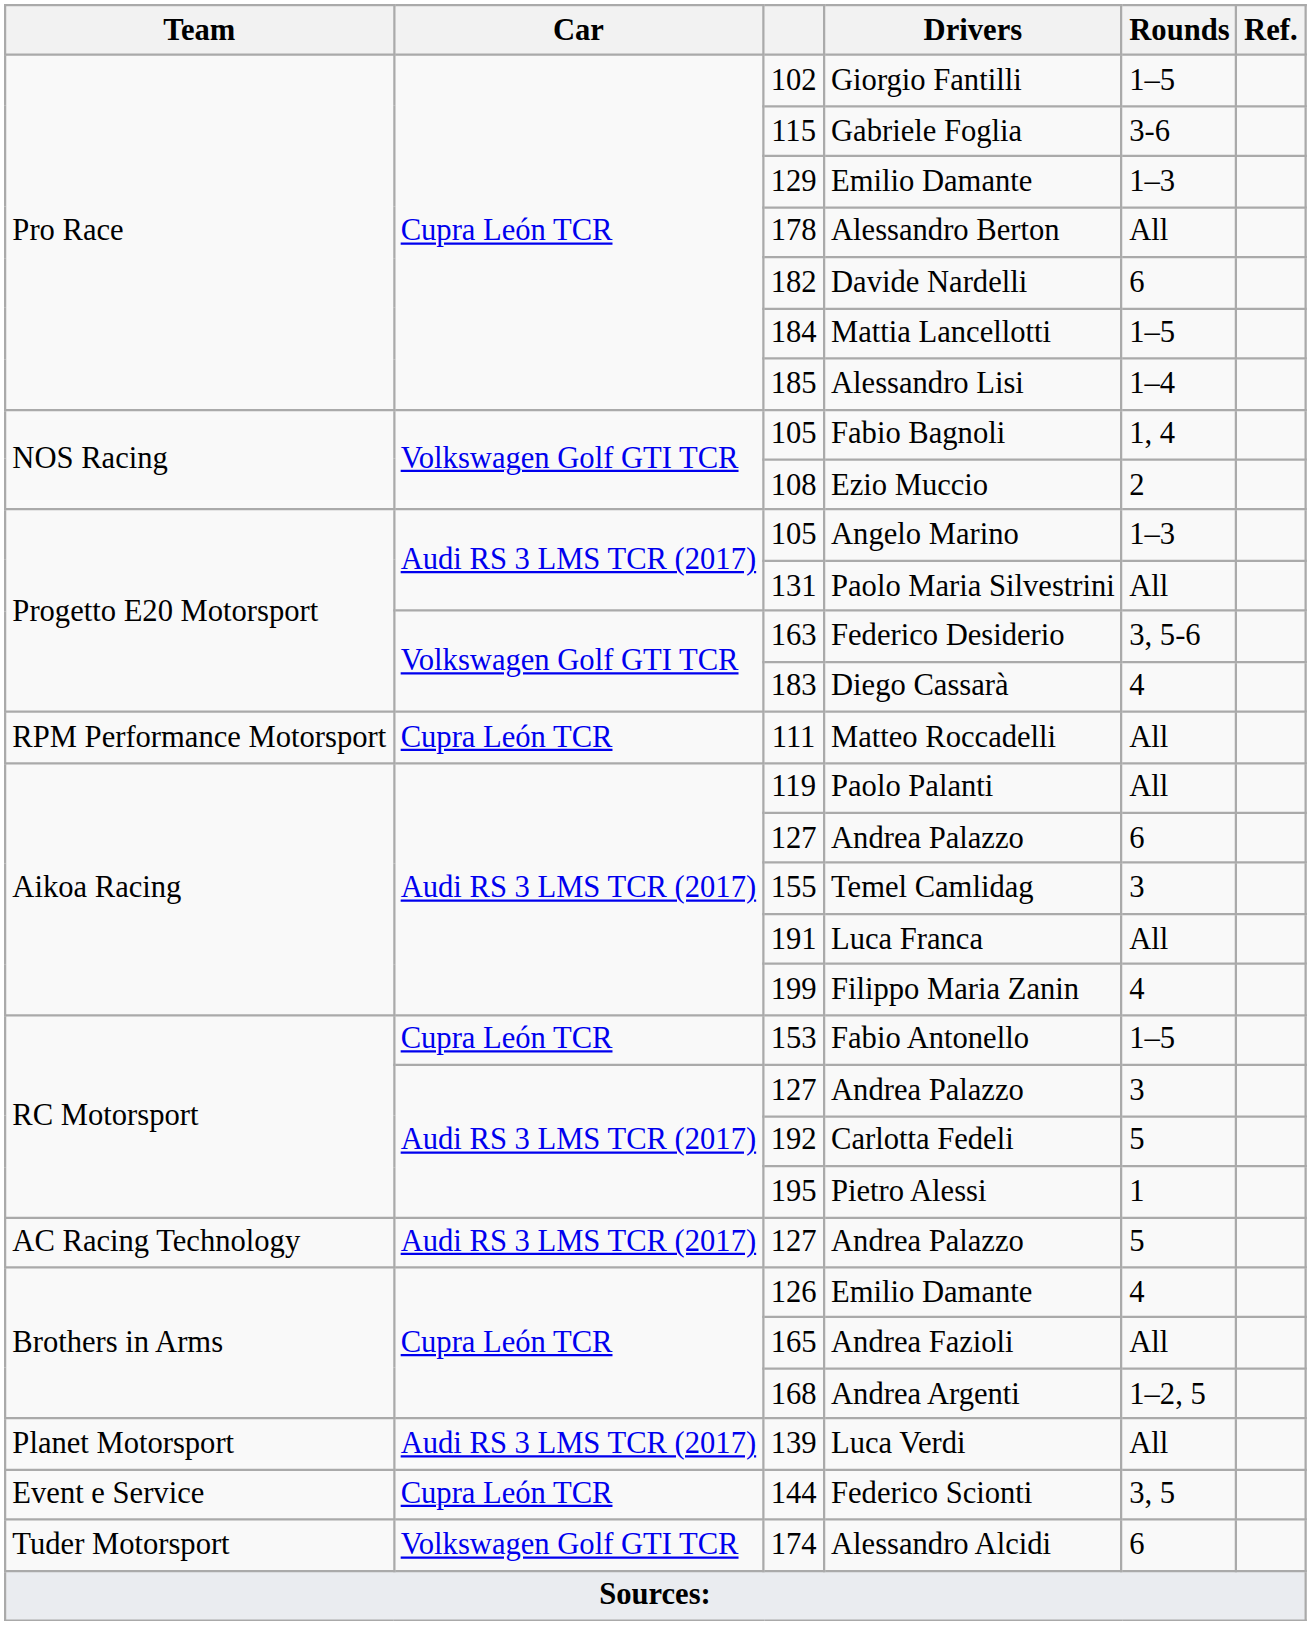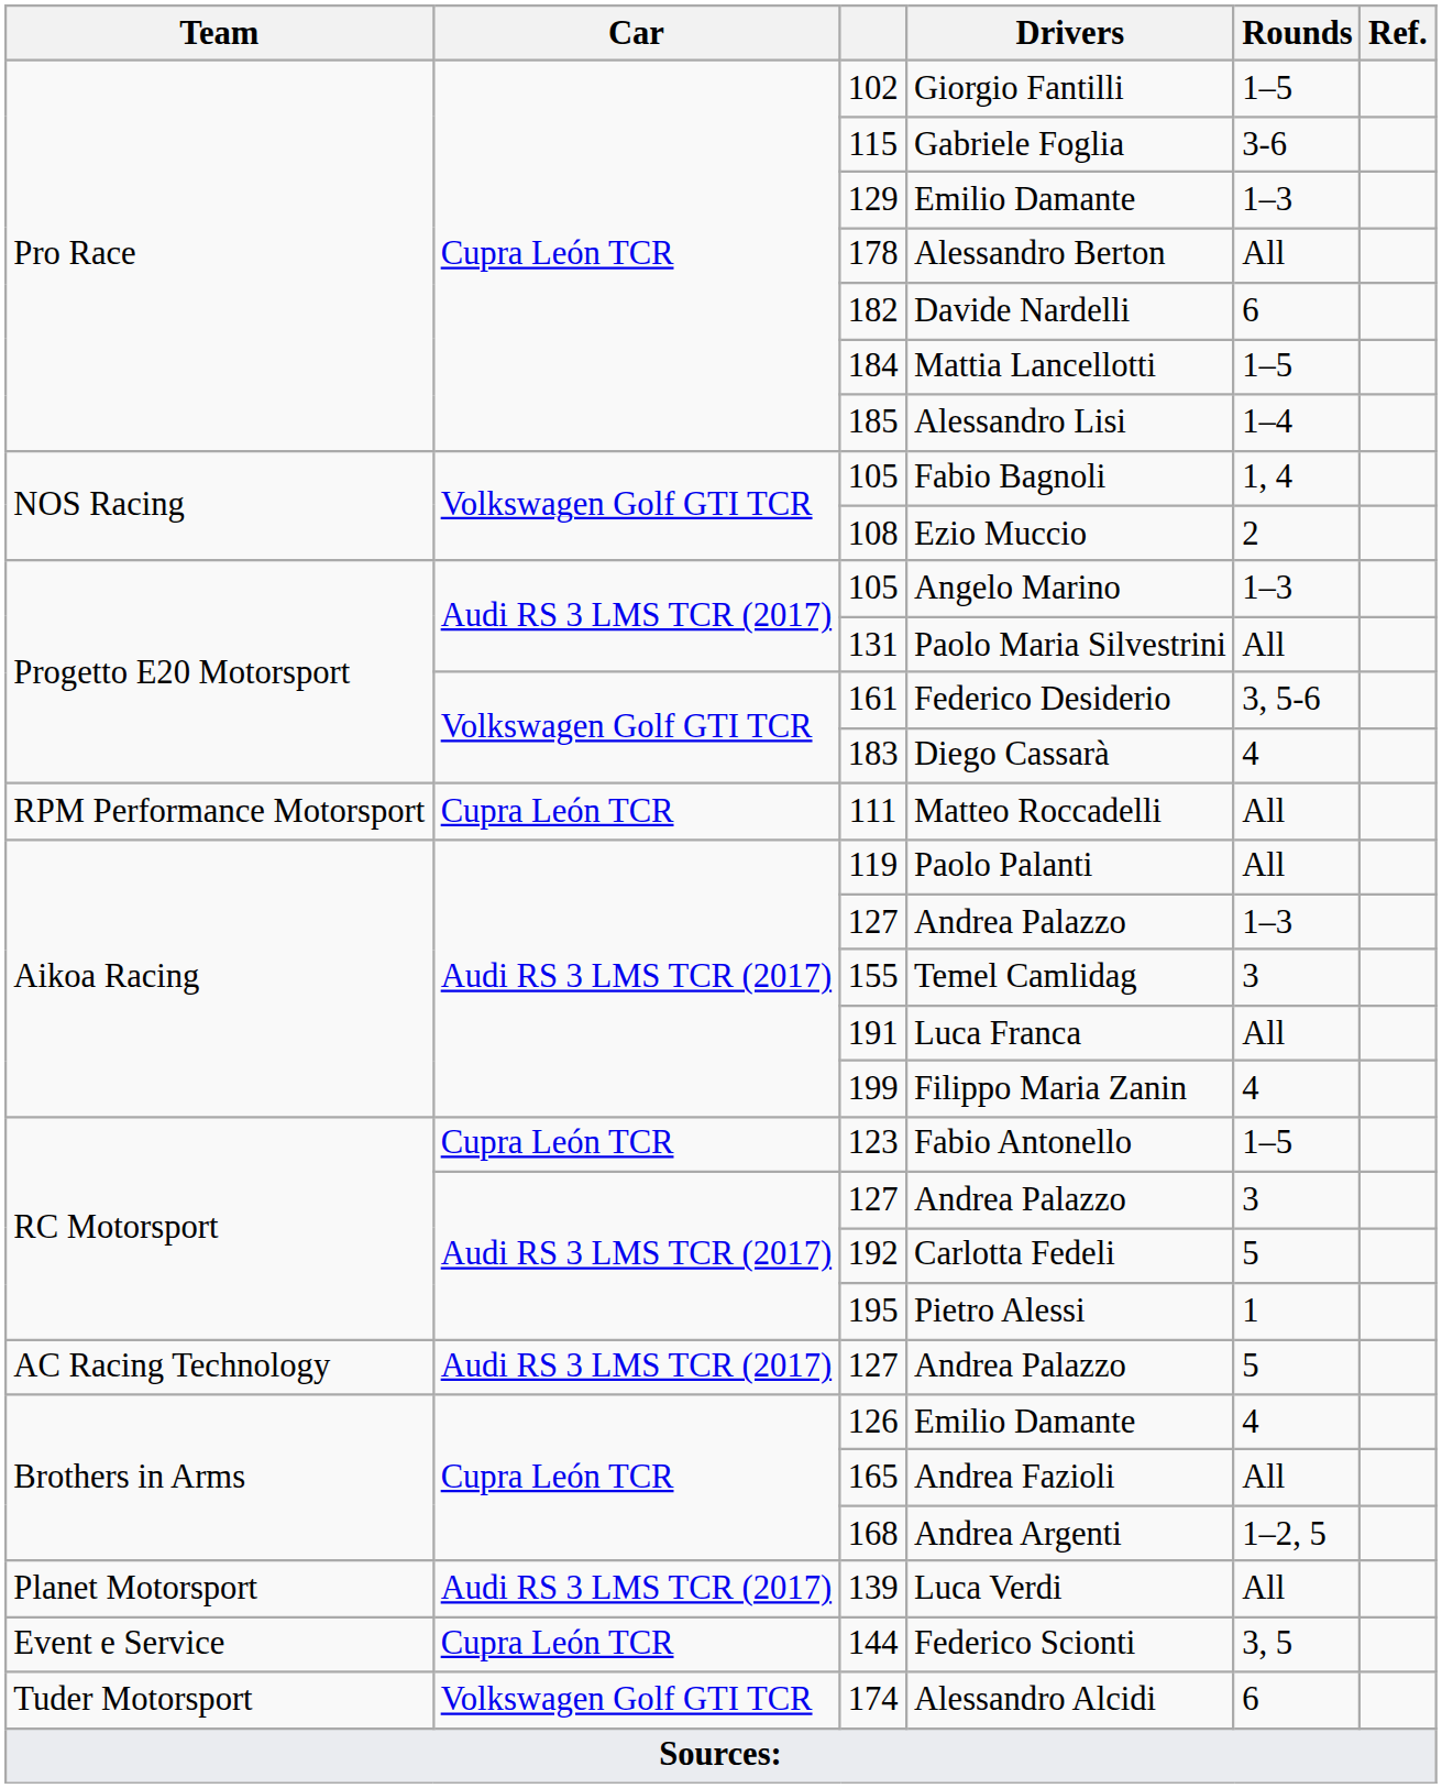 <table class="wikitable" style="font-size: 85%;">
 <tr>
 <th>Team</th>
 <th>Car</th>
 <th></th>
 <th>Drivers</th>
 <th>Rounds</th>
 <th>Ref.</th>
 </tr>
 <tr>
 <td rowspan="7"> Pro Race</td>
 <td rowspan="7"><a href='#'>Cupra León TCR</a></td>
 <td align="center">102</td>
 <td> Giorgio Fantilli</td>
 <td>1–5</td>
 <td></td>
 </tr>
 <tr>
 <td align="center">115</td>
 <td> Gabriele Foglia</td>
 <td>3-6</td>
 <td></td>
 </tr>
 <tr>
 <td align="center">129</td>
 <td> Emilio Damante</td>
 <td>1–3</td>
 <td></td>
 </tr>
 <tr>
 <td align="center">178</td>
 <td> Alessandro Berton</td>
 <td>All</td>
 <td></td>
 </tr>
 <tr>
 <td align="center">182</td>
 <td> Davide Nardelli</td>
 <td>6</td>
 <td></td>
 </tr>
 <tr>
 <td align="center">184</td>
 <td> Mattia Lancellotti</td>
 <td>1–5</td>
 <td></td>
 </tr>
 <tr>
 <td align="center">185</td>
 <td> Alessandro Lisi</td>
 <td>1–4</td>
 <td></td>
 </tr>
 <tr>
 <td rowspan="2"> NOS Racing</td>
 <td rowspan="2"><a href='#'>Volkswagen Golf GTI TCR</a></td>
 <td align="center">105</td>
 <td> Fabio Bagnoli</td>
 <td>1, 4</td>
 <td></td>
 </tr>
 <tr>
 <td align="center">108</td>
 <td> Ezio Muccio</td>
 <td>2</td>
 <td></td>
 </tr>
 <tr>
 <td rowspan="4"> Progetto E20 Motorsport</td>
 <td rowspan="2"><a href='#'>Audi RS 3 LMS TCR (2017)</a></td>
 <td align="center">105</td>
 <td> Angelo Marino</td>
 <td>1–3</td>
 <td></td>
 </tr>
 <tr>
 <td align="center">131</td>
 <td> Paolo Maria Silvestrini</td>
 <td>All</td>
 <td></td>
 </tr>
 <tr>
 <td rowspan="2"><a href='#'>Volkswagen Golf GTI TCR</a></td>
-<td align="center">163</td>
+<td align="center">161</td>
 <td> Federico Desiderio</td>
 <td>3, 5-6</td>
 <td></td>
 </tr>
 <tr>
 <td align="center">183</td>
 <td> Diego Cassarà</td>
 <td>4</td>
 <td></td>
 </tr>
 <tr>
 <td> RPM Performance Motorsport</td>
 <td><a href='#'>Cupra León TCR</a></td>
 <td align="center">111</td>
 <td> Matteo Roccadelli</td>
 <td>All</td>
 <td></td>
 </tr>
 <tr>
 <td rowspan="5"> Aikoa Racing</td>
 <td rowspan="5"><a href='#'>Audi RS 3 LMS TCR (2017)</a></td>
 <td align="center">119</td>
 <td> Paolo Palanti</td>
 <td>All</td>
 <td></td>
 </tr>
 <tr>
 <td align="center">127</td>
 <td> Andrea Palazzo</td>
-<td>6</td>
+<td>1–3</td>
 <td></td>
 </tr>
 <tr>
 <td align="center">155</td>
 <td> Temel Camlidag</td>
 <td>3</td>
 <td></td>
 </tr>
 <tr>
 <td align="center">191</td>
 <td> Luca Franca</td>
 <td>All</td>
 <td></td>
 </tr>
 <tr>
 <td align="center">199</td>
 <td> Filippo Maria Zanin</td>
 <td>4</td>
 <td></td>
 </tr>
 <tr>
 <td rowspan="4"> RC Motorsport</td>
 <td><a href='#'>Cupra León TCR</a></td>
-<td align="center">153</td>
+<td align="center">123</td>
 <td> Fabio Antonello</td>
 <td>1–5</td>
 <td></td>
 </tr>
 <tr>
 <td rowspan="3"><a href='#'> Audi RS 3 LMS TCR (2017)</a></td>
 <td align="center">127</td>
 <td> Andrea Palazzo</td>
 <td>3</td>
 <td></td>
 </tr>
 <tr>
 <td align="center">192</td>
 <td> Carlotta Fedeli</td>
 <td>5</td>
 <td></td>
 </tr>
 <tr>
 <td align="center">195</td>
 <td> Pietro Alessi</td>
 <td>1</td>
 <td></td>
 </tr>
 <tr>
 <td> AC Racing Technology</td>
 <td><a href='#'>Audi RS 3 LMS TCR (2017)</a></td>
 <td align="center">127</td>
 <td> Andrea Palazzo</td>
 <td>5</td>
 <td></td>
 </tr>
 <tr>
 <td rowspan="3"> Brothers in Arms</td>
 <td rowspan="3"><a href='#'>Cupra León TCR</a></td>
 <td align="center">126</td>
 <td> Emilio Damante</td>
 <td>4</td>
 <td></td>
 </tr>
 <tr>
 <td align="center">165</td>
 <td> Andrea Fazioli</td>
 <td>All</td>
 <td></td>
 </tr>
 <tr>
 <td align="center">168</td>
 <td> Andrea Argenti</td>
 <td>1–2, 5</td>
 <td></td>
 </tr>
 <tr>
 <td> Planet Motorsport</td>
 <td><a href='#'> Audi RS 3 LMS TCR (2017)</a></td>
 <td align="center">139</td>
 <td> Luca Verdi</td>
 <td>All</td>
 <td></td>
 </tr>
 <tr>
 <td> Event e Service</td>
 <td><a href='#'>Cupra León TCR</a></td>
 <td align="center">144</td>
 <td> Federico Scionti</td>
 <td>3, 5</td>
 <td></td>
 </tr>
 <tr>
 <td> Tuder Motorsport</td>
 <td><a href='#'>Volkswagen Golf GTI TCR</a></td>
 <td align="center">174</td>
 <td> Alessandro Alcidi</td>
 <td>6</td>
 <td></td>
 </tr>
 <tr>
 <td colspan="6" style="background-color:#EAECF0;text-align:center"><strong>Sources:</strong> </td>
 </tr>
 </table>
